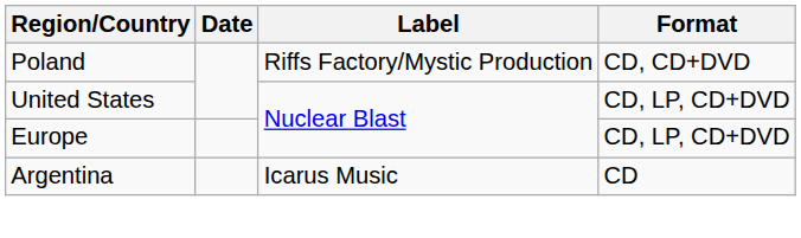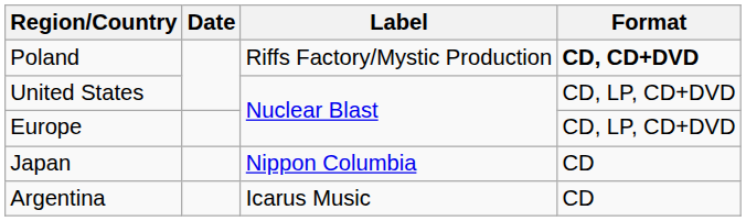 <table class="wikitable">
 <tr>
 <th>Region/Country</th>
 <th>Date</th>
 <th>Label</th>
 <th>Format<br></th>
 </tr>
 <tr>
 <td>Poland</td>
 <td rowspan="2"></td>
 <td>Riffs Factory/Mystic Production</td>
-<td>CD, CD+DVD</td>
+<td><strong>CD, CD+DVD</strong></td>
 </tr>
 <tr>
 <td>United States</td>
 <td rowspan="2"><a href='#'>Nuclear Blast</a></td>
 <td>CD, LP, CD+DVD</td>
 </tr>
 <tr>
 <td>Europe</td>
 <td></td>
 <td>CD, LP, CD+DVD</td>
 </tr>
 <tr>
+<td>Japan</td>
+<td></td>
+<td><a href='#'>Nippon Columbia</a></td>
+<td>CD</td>
+</tr>
+<tr>
 <td>Argentina</td>
 <td></td>
 <td>Icarus Music</td>
 <td>CD</td>
 </tr>
 </table>
